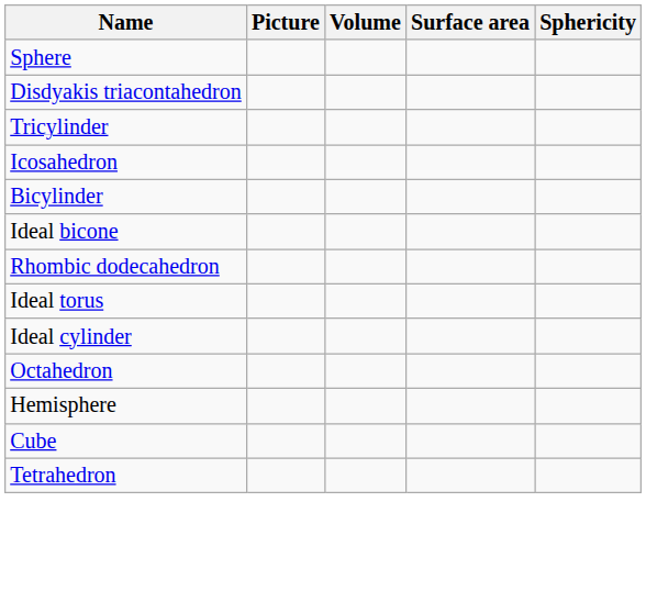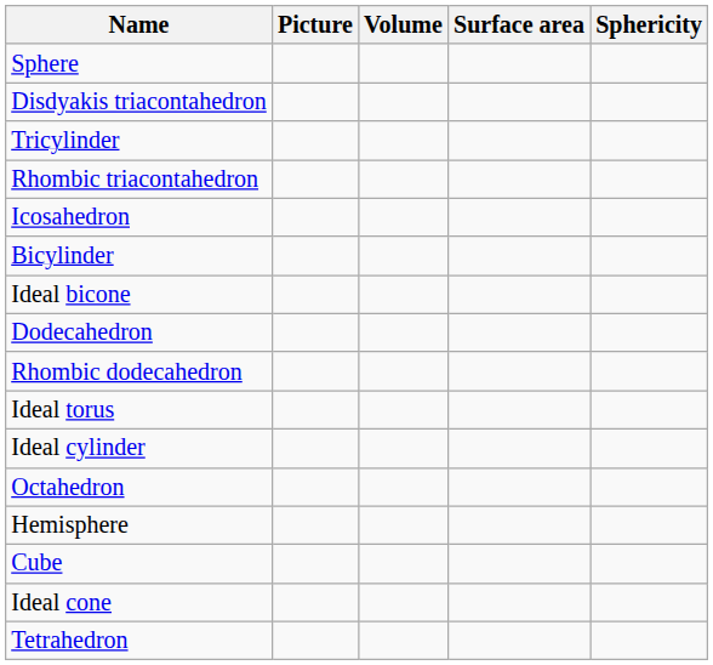 <table class="wikitable">
 <tr>
 <th>Name</th>
 <th>Picture</th>
 <th>Volume</th>
 <th>Surface area</th>
 <th>Sphericity</th>
 </tr>
 <tr>
 <td><a href='#'>Sphere</a></td>
 <td></td>
 <td></td>
 <td></td>
 <td data-sort-value=1></td>
 </tr>
 <tr>
 <td><a href='#'>Disdyakis triacontahedron</a></td>
 <td></td>
 <td></td>
 <td></td>
 <td data-sort-value=0.9857></td>
 </tr>
 <tr>
 <td><a href='#'>Tricylinder</a></td>
 <td></td>
 <td></td>
 <td></td>
 <td data-sort-value=0.9633></td>
 </tr>
 <tr>
+<td><a href='#'>Rhombic triacontahedron</a></td>
+<td></td>
+<td></td>
+<td></td>
+<td data-sort-value=0.9609></td>
+</tr>
+<tr>
 <td><a href='#'>Icosahedron</a></td>
 <td></td>
 <td></td>
 <td></td>
 <td data-sort-value=0.9393></td>
 </tr>
 <tr>
 <td><a href='#'>Bicylinder</a></td>
 <td></td>
 <td></td>
 <td></td>
 <td data-sort-value=0.9226></td>
 </tr>
 <tr>
 <td>Ideal <a href='#'>bicone</a><br></td>
 <td></td>
 <td></td>
 <td></td>
 <td data-sort-value=0.9165></td>
+</tr>
+<tr>
+<td><a href='#'>Dodecahedron</a></td>
+<td></td>
+<td></td>
+<td></td>
+<td data-sort-value=0.9105></td>
 </tr>
 <tr>
 <td><a href='#'>Rhombic dodecahedron</a></td>
 <td></td>
 <td></td>
 <td></td>
 <td data-sort-value=0.9047></td>
 </tr>
 <tr>
 <td>Ideal <a href='#'>torus</a><br></td>
 <td></td>
 <td></td>
 <td></td>
 <td data-sort-value=0.8947></td>
 </tr>
 <tr>
 <td>Ideal <a href='#'>cylinder</a><br></td>
 <td></td>
 <td></td>
 <td></td>
 <td data-sort-value=0.8736></td>
 </tr>
 <tr>
 <td><a href='#'>Octahedron</a></td>
 <td></td>
 <td></td>
 <td></td>
 <td data-sort-value=0.8456></td>
 </tr>
 <tr>
 <td>Hemisphere</td>
 <td></td>
 <td></td>
 <td></td>
 <td data-sort-value=0.8299></td>
 </tr>
 <tr>
 <td><a href='#'>Cube</a></td>
 <td></td>
 <td></td>
 <td></td>
 <td data-sort-value=0.8060></td>
 </tr>
 <tr>
+<td>Ideal <a href='#'>cone</a><br></td>
+<td></td>
+<td></td>
+<td></td>
+<td data-sort-value=0.7937></td>
+</tr>
+<tr>
 <td><a href='#'>Tetrahedron</a></td>
 <td></td>
 <td></td>
 <td></td>
 <td data-sort-value=0.6711></td>
 </tr>
 </table>
